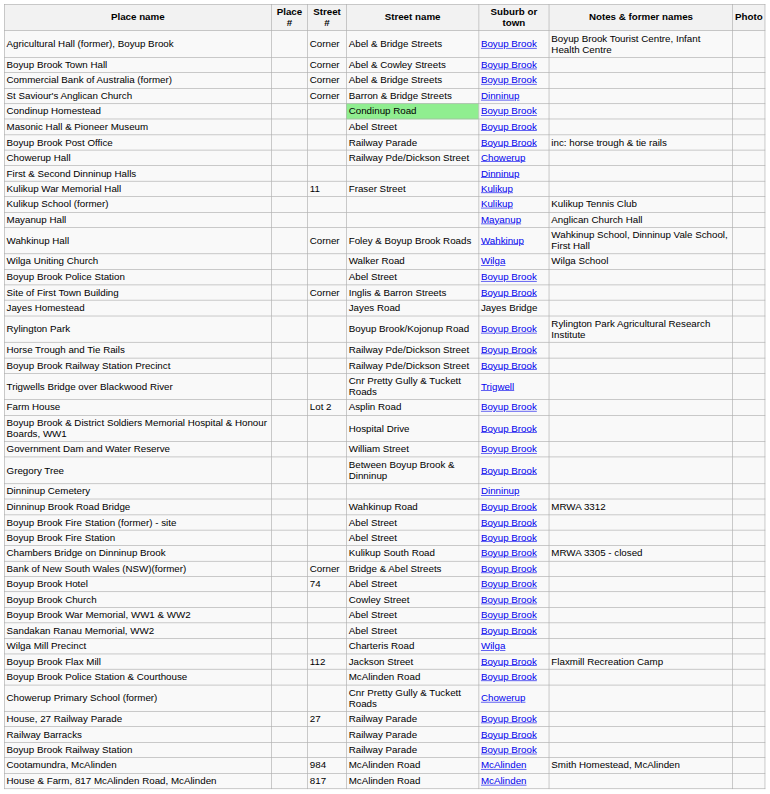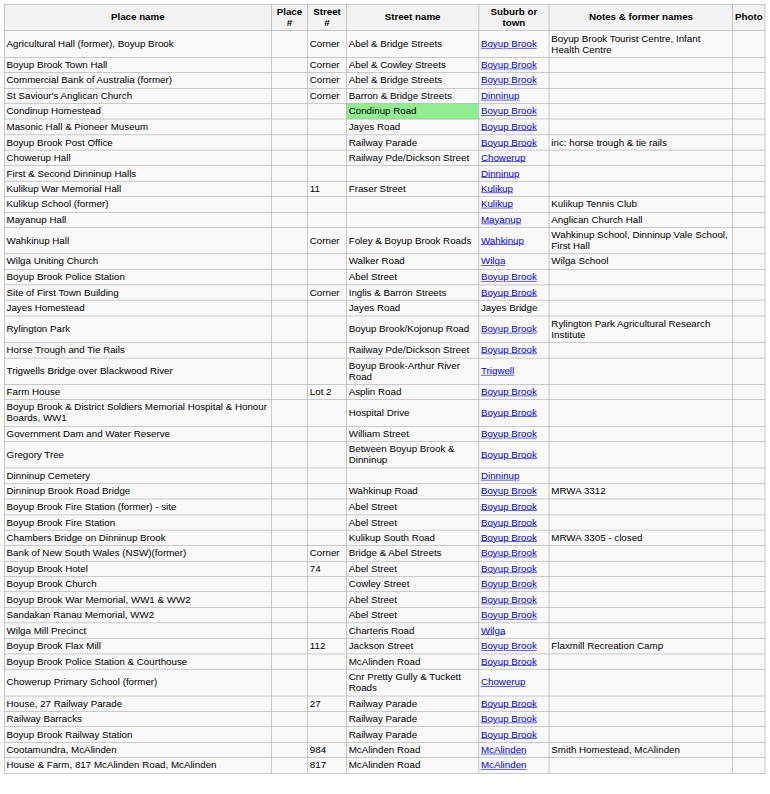 <table class="wikitable sortable">
 <tr>
 <th>Place name</th>
 <th>Place #</th>
 <th>Street #</th>
 <th>Street name</th>
 <th>Suburb or town</th>
 <th class="unsortable">Notes & former names</th>
 <th class="unsortable">Photo</th>
 </tr>
 <tr>
 <td>Agricultural Hall (former), Boyup Brook</td>
 <td></td>
 <td>Corner</td>
 <td>Abel & Bridge Streets</td>
 <td><a href='#'>Boyup Brook</a></td>
 <td>Boyup Brook Tourist Centre, Infant Health Centre</td>
 <td></td>
 </tr>
 <tr>
 <td>Boyup Brook Town Hall</td>
 <td></td>
 <td>Corner</td>
 <td>Abel & Cowley Streets</td>
 <td><a href='#'>Boyup Brook</a></td>
 <td></td>
 <td></td>
 </tr>
 <tr>
 <td>Commercial Bank of Australia (former)</td>
 <td></td>
 <td>Corner</td>
 <td>Abel & Bridge Streets</td>
 <td><a href='#'>Boyup Brook</a></td>
 <td></td>
 <td></td>
 </tr>
 <tr>
 <td>St Saviour's Anglican Church</td>
 <td></td>
 <td>Corner</td>
 <td>Barron & Bridge Streets</td>
 <td><a href='#'>Dinninup</a></td>
 <td></td>
 <td></td>
 </tr>
 <tr>
 <td>Condinup Homestead</td>
 <td></td>
 <td></td>
 <td style="background: lightgreen;">Condinup Road</td>
 <td><a href='#'>Boyup Brook</a></td>
 <td></td>
 <td></td>
 </tr>
 <tr>
 <td>Masonic Hall & Pioneer Museum</td>
 <td></td>
 <td></td>
-<td>Abel Street</td>
+<td>Jayes Road</td>
 <td><a href='#'>Boyup Brook</a></td>
 <td></td>
 <td></td>
 </tr>
 <tr>
 <td>Boyup Brook Post Office</td>
 <td></td>
 <td></td>
 <td>Railway Parade</td>
 <td><a href='#'>Boyup Brook</a></td>
 <td>inc: horse trough & tie rails</td>
 <td></td>
 </tr>
 <tr>
 <td>Chowerup Hall</td>
 <td></td>
 <td></td>
 <td>Railway Pde/Dickson Street</td>
 <td><a href='#'>Chowerup</a></td>
 <td></td>
 <td></td>
 </tr>
 <tr>
 <td>First & Second Dinninup Halls</td>
 <td></td>
 <td></td>
 <td></td>
 <td><a href='#'>Dinninup</a></td>
 <td></td>
 <td></td>
 </tr>
 <tr>
 <td>Kulikup War Memorial Hall</td>
 <td></td>
 <td>11</td>
 <td>Fraser Street</td>
 <td><a href='#'>Kulikup</a></td>
 <td></td>
 <td></td>
 </tr>
 <tr>
 <td>Kulikup School (former)</td>
 <td></td>
 <td></td>
 <td></td>
 <td><a href='#'>Kulikup</a></td>
 <td>Kulikup Tennis Club</td>
 <td></td>
 </tr>
 <tr>
 <td>Mayanup Hall</td>
 <td></td>
 <td></td>
 <td></td>
 <td><a href='#'>Mayanup</a></td>
 <td>Anglican Church Hall</td>
 <td></td>
 </tr>
 <tr>
 <td>Wahkinup Hall</td>
 <td></td>
 <td>Corner</td>
 <td>Foley & Boyup Brook Roads</td>
 <td><a href='#'>Wahkinup</a></td>
 <td>Wahkinup School, Dinninup Vale School,  First Hall</td>
 <td></td>
 </tr>
 <tr>
 <td>Wilga Uniting Church</td>
 <td></td>
 <td></td>
 <td>Walker Road</td>
 <td><a href='#'>Wilga</a></td>
 <td>Wilga School</td>
 <td></td>
 </tr>
 <tr>
 <td>Boyup Brook Police Station</td>
 <td></td>
 <td></td>
 <td>Abel Street</td>
 <td><a href='#'>Boyup Brook</a></td>
 <td></td>
 <td></td>
 </tr>
 <tr>
 <td>Site of First Town Building</td>
 <td></td>
 <td>Corner</td>
 <td>Inglis & Barron Streets</td>
 <td><a href='#'>Boyup Brook</a></td>
 <td></td>
 <td></td>
 </tr>
 <tr>
 <td>Jayes Homestead</td>
 <td></td>
 <td></td>
 <td>Jayes Road</td>
 <td>Jayes Bridge</td>
 <td></td>
 <td></td>
 </tr>
 <tr>
 <td>Rylington Park</td>
 <td></td>
 <td></td>
 <td>Boyup Brook/Kojonup Road</td>
 <td><a href='#'>Boyup Brook</a></td>
 <td>Rylington Park Agricultural Research Institute</td>
 <td></td>
 </tr>
 <tr>
 <td>Horse Trough and Tie Rails</td>
 <td></td>
 <td></td>
 <td>Railway Pde/Dickson Street</td>
 <td><a href='#'>Boyup Brook</a></td>
 <td></td>
 <td></td>
 </tr>
 <tr>
-<td>Boyup Brook Railway Station Precinct</td>
-<td></td>
-<td></td>
-<td>Railway Pde/Dickson Street</td>
-<td><a href='#'>Boyup Brook</a></td>
-<td></td>
-<td></td>
-</tr>
-<tr>
 <td>Trigwells Bridge over Blackwood River</td>
 <td></td>
 <td></td>
-<td>Cnr Pretty Gully & Tuckett Roads</td>
+<td>Boyup Brook-Arthur River Road</td>
 <td><a href='#'>Trigwell</a></td>
 <td></td>
 <td></td>
 </tr>
 <tr>
 <td>Farm House</td>
 <td></td>
 <td>Lot 2</td>
 <td>Asplin Road</td>
 <td><a href='#'>Boyup Brook</a></td>
 <td></td>
 <td></td>
 </tr>
 <tr>
 <td>Boyup Brook & District Soldiers Memorial Hospital & Honour Boards, WW1</td>
 <td></td>
 <td></td>
 <td>Hospital Drive</td>
 <td><a href='#'>Boyup Brook</a></td>
 <td></td>
 <td></td>
 </tr>
 <tr>
 <td>Government Dam and Water Reserve</td>
 <td></td>
 <td></td>
 <td>William Street</td>
 <td><a href='#'>Boyup Brook</a></td>
 <td></td>
 <td></td>
 </tr>
 <tr>
 <td>Gregory Tree</td>
 <td></td>
 <td></td>
 <td>Between Boyup Brook & Dinninup</td>
 <td><a href='#'>Boyup Brook</a></td>
 <td></td>
 <td></td>
 </tr>
 <tr>
 <td>Dinninup Cemetery</td>
 <td></td>
 <td></td>
 <td></td>
 <td><a href='#'>Dinninup</a></td>
 <td></td>
 <td></td>
 </tr>
 <tr>
 <td>Dinninup Brook Road Bridge</td>
 <td></td>
 <td></td>
 <td>Wahkinup Road</td>
 <td><a href='#'>Boyup Brook</a></td>
 <td>MRWA 3312</td>
 <td></td>
 </tr>
 <tr>
 <td>Boyup Brook Fire Station (former) - site</td>
 <td></td>
 <td></td>
 <td>Abel Street</td>
 <td><a href='#'>Boyup Brook</a></td>
 <td></td>
 <td></td>
 </tr>
 <tr>
 <td>Boyup Brook Fire Station</td>
 <td></td>
 <td></td>
 <td>Abel Street</td>
 <td><a href='#'>Boyup Brook</a></td>
 <td></td>
 <td></td>
 </tr>
 <tr>
 <td>Chambers Bridge on Dinninup Brook</td>
 <td></td>
 <td></td>
 <td>Kulikup South Road</td>
 <td><a href='#'>Boyup Brook</a></td>
 <td>MRWA 3305 - closed</td>
 <td></td>
 </tr>
 <tr>
 <td>Bank of New South Wales (NSW)(former)</td>
 <td></td>
 <td>Corner</td>
 <td>Bridge & Abel Streets</td>
 <td><a href='#'>Boyup Brook</a></td>
 <td></td>
 <td></td>
 </tr>
 <tr>
 <td>Boyup Brook Hotel</td>
 <td></td>
 <td>74</td>
 <td>Abel Street</td>
 <td><a href='#'>Boyup Brook</a></td>
 <td></td>
 <td></td>
 </tr>
 <tr>
 <td>Boyup Brook Church</td>
 <td></td>
 <td></td>
 <td>Cowley Street</td>
 <td><a href='#'>Boyup Brook</a></td>
 <td></td>
 <td></td>
 </tr>
 <tr>
 <td>Boyup Brook War Memorial, WW1 & WW2</td>
 <td></td>
 <td></td>
 <td>Abel Street</td>
 <td><a href='#'>Boyup Brook</a></td>
 <td></td>
 <td></td>
 </tr>
 <tr>
 <td>Sandakan Ranau Memorial, WW2</td>
 <td></td>
 <td></td>
 <td>Abel Street</td>
 <td><a href='#'>Boyup Brook</a></td>
 <td></td>
 <td></td>
 </tr>
 <tr>
 <td>Wilga Mill Precinct</td>
 <td></td>
 <td></td>
 <td>Charteris Road</td>
 <td><a href='#'>Wilga</a></td>
 <td></td>
 <td></td>
 </tr>
 <tr>
 <td>Boyup Brook Flax Mill</td>
 <td></td>
 <td>112</td>
 <td>Jackson Street</td>
 <td><a href='#'>Boyup Brook</a></td>
 <td>Flaxmill Recreation Camp</td>
 <td></td>
 </tr>
 <tr>
 <td>Boyup Brook Police Station & Courthouse</td>
 <td></td>
 <td></td>
 <td>McAlinden Road</td>
 <td><a href='#'>Boyup Brook</a></td>
 <td></td>
 <td></td>
 </tr>
 <tr>
 <td>Chowerup Primary School (former)</td>
 <td></td>
 <td></td>
 <td>Cnr Pretty Gully & Tuckett Roads</td>
 <td><a href='#'>Chowerup</a></td>
 <td></td>
 <td></td>
 </tr>
 <tr>
 <td>House, 27 Railway Parade</td>
 <td></td>
 <td>27</td>
 <td>Railway Parade</td>
 <td><a href='#'>Boyup Brook</a></td>
 <td></td>
 <td></td>
 </tr>
 <tr>
 <td>Railway Barracks</td>
 <td></td>
 <td></td>
 <td>Railway Parade</td>
 <td><a href='#'>Boyup Brook</a></td>
 <td></td>
 <td></td>
 </tr>
 <tr>
 <td>Boyup Brook Railway Station</td>
 <td></td>
 <td></td>
 <td>Railway Parade</td>
 <td><a href='#'>Boyup Brook</a></td>
 <td></td>
 <td></td>
 </tr>
 <tr>
 <td>Cootamundra, McAlinden</td>
 <td></td>
 <td>984</td>
 <td>McAlinden Road</td>
 <td><a href='#'>McAlinden</a></td>
 <td>Smith Homestead, McAlinden</td>
 <td></td>
 </tr>
 <tr>
 <td>House & Farm, 817 McAlinden Road, McAlinden</td>
 <td></td>
 <td>817</td>
 <td>McAlinden Road</td>
 <td><a href='#'>McAlinden</a></td>
 <td></td>
 <td></td>
 </tr>
 </table>
